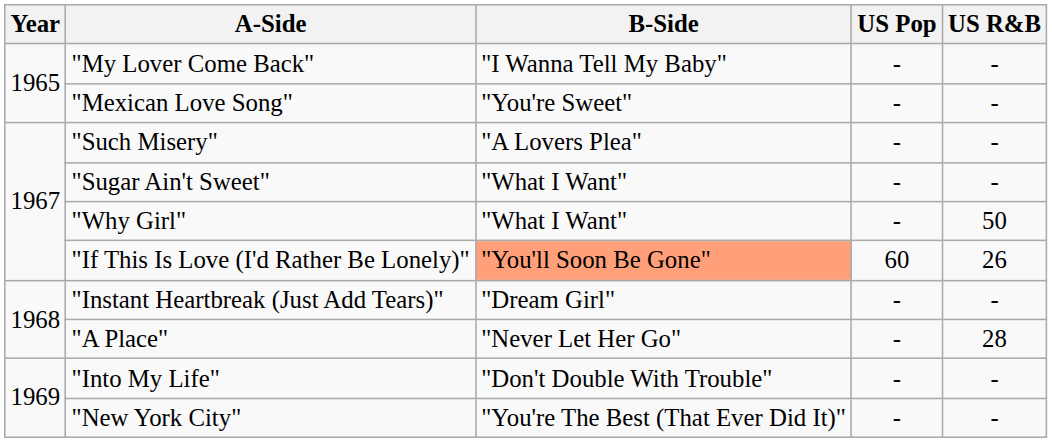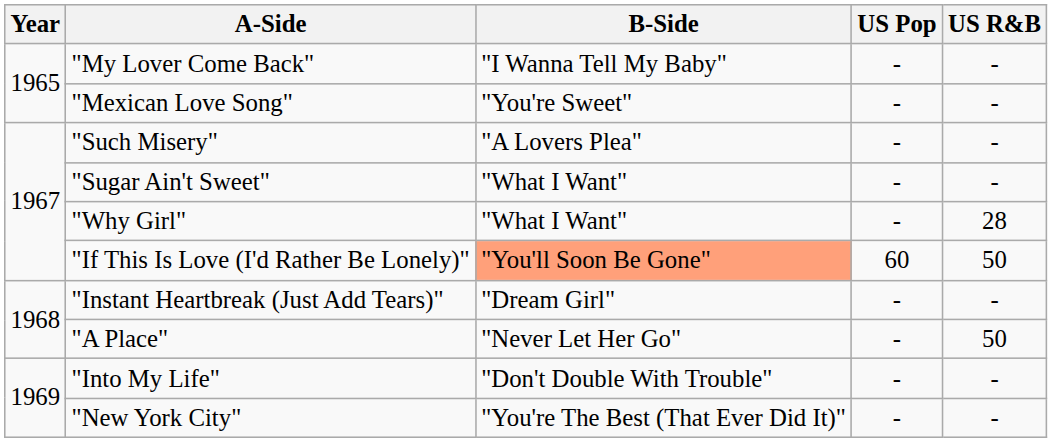 <table class="wikitable">
 <tr>
 <th>Year</th>
 <th>A-Side</th>
 <th>B-Side</th>
 <th>US Pop</th>
 <th>US R&B</th>
 </tr>
 <tr>
 <td rowspan="2">1965</td>
 <td>"My Lover Come Back"</td>
 <td>"I Wanna Tell My Baby"</td>
 <td align=center>-</td>
 <td align=center>-</td>
 </tr>
 <tr>
 <td>"Mexican Love Song"</td>
 <td>"You're Sweet"</td>
 <td align=center>-</td>
 <td align=center>-</td>
 </tr>
 <tr>
 <td rowspan="4">1967</td>
 <td>"Such Misery"</td>
 <td>"A Lovers Plea"</td>
 <td align=center>-</td>
 <td align=center>-</td>
 </tr>
 <tr>
 <td>"Sugar Ain't Sweet"</td>
 <td>"What I Want"</td>
 <td align=center>-</td>
 <td align=center>-</td>
 </tr>
 <tr>
 <td>"Why Girl"</td>
 <td>"What I Want"</td>
 <td align=center>-</td>
-<td align=center>50</td>
+<td align=center>28</td>
 </tr>
 <tr>
 <td>"If This Is Love (I'd Rather Be Lonely)"</td>
 <td style="background: lightsalmon;">"You'll Soon Be Gone"</td>
 <td align=center>60</td>
-<td align=center>26</td>
+<td align=center>50</td>
 </tr>
 <tr>
 <td rowspan="2">1968</td>
 <td>"Instant Heartbreak (Just Add Tears)"</td>
 <td>"Dream Girl"</td>
 <td align=center>-</td>
 <td align=center>-</td>
 </tr>
 <tr>
 <td>"A Place"</td>
 <td>"Never Let Her Go"</td>
 <td align=center>-</td>
-<td align=center>28</td>
+<td align=center>50</td>
 </tr>
 <tr>
 <td rowspan="2">1969</td>
 <td>"Into My Life"</td>
 <td>"Don't Double With Trouble"</td>
 <td align=center>-</td>
 <td align=center>-</td>
 </tr>
 <tr>
 <td>"New York City"</td>
 <td>"You're The Best (That Ever Did It)"</td>
 <td align=center>-</td>
 <td align=center>-</td>
 </tr>
 </table>
